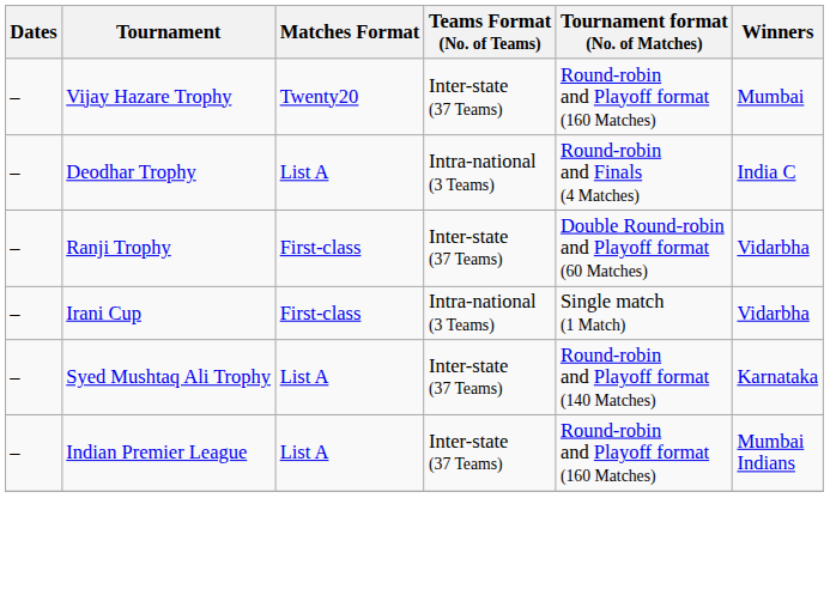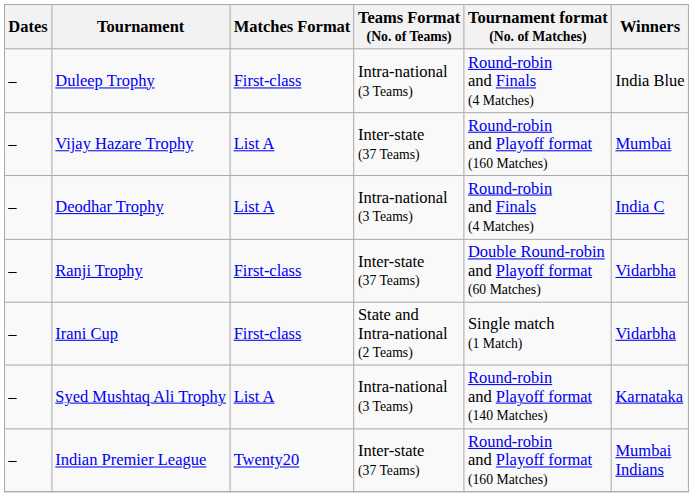 <table class="wikitable sortable" style="text-align:center; white-space:nowrap;" style="width: 70%;">
 <tr>
 <th>Dates</th>
 <th>Tournament</th>
 <th>Matches Format</th>
 <th>Teams Format <br><small>(No. of Teams)</small></th>
 <th>Tournament format <br><small>(No. of Matches)</small></th>
 <th>Winners</th>
 </tr>
 <tr>
 <td style="text-align:left">–<br></td>
+<td style="text-align:left"><a href='#'>Duleep Trophy</a></td>
+<td style="text-align:left"><a href='#'>First-class</a></td>
+<td style="text-align:left">Intra-national<br><small>(3 Teams)</small></td>
+<td style="text-align:left"><a href='#'>Round-robin</a><br> and <a href='#'>Finals</a><br><small>(4 Matches)</small></td>
+<td style="text-align:left">India Blue</td>
+</tr>
+<tr>
+<td style="text-align:left">–<br></td>
 <td style="text-align:left"><a href='#'>Vijay Hazare Trophy</a></td>
-<td style="text-align:left"><a href='#'>Twenty20</a></td>
+<td style="text-align:left"><a href='#'>List A</a></td>
 <td style="text-align:left">Inter-state<br><small>(37 Teams)</small></td>
 <td style="text-align:left"><a href='#'>Round-robin</a><br> and <a href='#'>Playoff format</a><br><small>(160 Matches)</small></td>
 <td style="text-align:left"><a href='#'>Mumbai</a></td>
 </tr>
 <tr>
 <td style="text-align:left">–<br></td>
 <td style="text-align:left"><a href='#'>Deodhar Trophy</a></td>
 <td style="text-align:left"><a href='#'>List A</a></td>
 <td style="text-align:left">Intra-national<br><small>(3 Teams)</small></td>
 <td style="text-align:left"><a href='#'>Round-robin</a><br> and <a href='#'>Finals</a><br><small>(4 Matches)</small></td>
 <td style="text-align:left"><a href='#'>India C</a></td>
 </tr>
 <tr>
 <td style="text-align:left">–<br></td>
 <td style="text-align:left"><a href='#'>Ranji Trophy</a></td>
 <td style="text-align:left"><a href='#'>First-class</a></td>
 <td style="text-align:left">Inter-state<br><small>(37 Teams)</small></td>
 <td style="text-align:left"><a href='#'>Double Round-robin</a><br> and <a href='#'>Playoff format</a><br><small>(60 Matches)</small></td>
 <td style="text-align:left"><a href='#'>Vidarbha</a></td>
 </tr>
 <tr>
 <td style="text-align:left">–<br></td>
 <td style="text-align:left"><a href='#'>Irani Cup</a></td>
 <td style="text-align:left"><a href='#'>First-class</a></td>
-<td style="text-align:left">Intra-national<br><small>(3 Teams)</small></td>
+<td style="text-align:left">State and<br> Intra-national<br><small>(2 Teams)</small></td>
 <td style="text-align:left">Single match<br><small>(1 Match)</small></td>
 <td style="text-align:left"><a href='#'>Vidarbha</a></td>
 </tr>
 <tr>
 <td style="text-align:left">–<br></td>
 <td style="text-align:left"><a href='#'>Syed Mushtaq Ali Trophy</a></td>
 <td style="text-align:left"><a href='#'>List A</a></td>
-<td style="text-align:left">Inter-state<br><small>(37 Teams)</small></td>
+<td style="text-align:left">Intra-national<br><small>(3 Teams)</small></td>
 <td style="text-align:left"><a href='#'>Round-robin</a><br> and <a href='#'>Playoff format</a><br><small>(140 Matches)</small></td>
 <td style="text-align:left"><a href='#'>Karnataka</a></td>
 </tr>
 <tr>
 <td style="text-align:left">–<br></td>
 <td style="text-align:left"><a href='#'>Indian Premier League</a></td>
-<td style="text-align:left"><a href='#'>List A</a></td>
+<td style="text-align:left"><a href='#'>Twenty20</a></td>
 <td style="text-align:left">Inter-state<br><small>(37 Teams)</small></td>
 <td style="text-align:left"><a href='#'>Round-robin</a><br> and <a href='#'>Playoff format</a><br><small>(160 Matches)</small></td>
 <td style="text-align:left"><a href='#'>Mumbai<br>Indians</a></td>
 </tr>
 <tr>
 </tr>
 </table>
